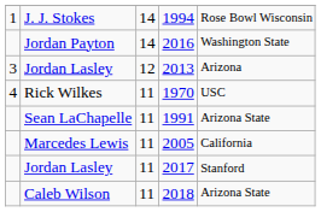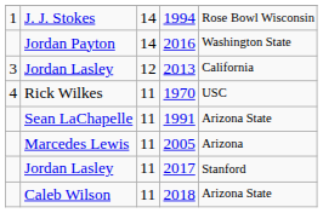 <table class="wikitable">
 <tr>
 </tr>
 <tr>
 <td>1</td>
 <td><a href='#'>J. J. Stokes</a></td>
 <td>14</td>
 <td><a href='#'>1994</a></td>
 <td style="font-size:80%;">Rose Bowl Wisconsin</td>
 </tr>
 <tr>
 <td></td>
 <td><a href='#'>Jordan Payton</a></td>
 <td>14</td>
 <td><a href='#'>2016</a></td>
 <td style="font-size:80%;">Washington State</td>
 </tr>
 <tr>
 <td>3</td>
 <td><a href='#'>Jordan Lasley</a></td>
 <td>12</td>
 <td><a href='#'>2013</a></td>
-<td style="font-size:80%;">Arizona</td>
+<td style="font-size:80%;">California</td>
 </tr>
 <tr>
 <td>4</td>
 <td>Rick Wilkes</td>
 <td>11</td>
 <td><a href='#'>1970</a></td>
 <td style="font-size:80%;">USC</td>
 </tr>
 <tr>
 <td></td>
 <td><a href='#'>Sean LaChapelle</a></td>
 <td>11</td>
 <td><a href='#'>1991</a></td>
 <td style="font-size:80%;">Arizona State</td>
 </tr>
 <tr>
 <td></td>
 <td><a href='#'>Marcedes Lewis</a></td>
 <td>11</td>
 <td><a href='#'>2005</a></td>
-<td style="font-size:80%;">California</td>
+<td style="font-size:80%;">Arizona</td>
 </tr>
 <tr>
 <td></td>
 <td><a href='#'>Jordan Lasley</a></td>
 <td>11</td>
 <td><a href='#'>2017</a></td>
 <td style="font-size:80%;">Stanford</td>
 </tr>
 <tr>
 <td></td>
 <td><a href='#'>Caleb Wilson</a></td>
 <td>11</td>
 <td><a href='#'>2018</a></td>
 <td style="font-size:80%;">Arizona State</td>
 </tr>
 </table>
